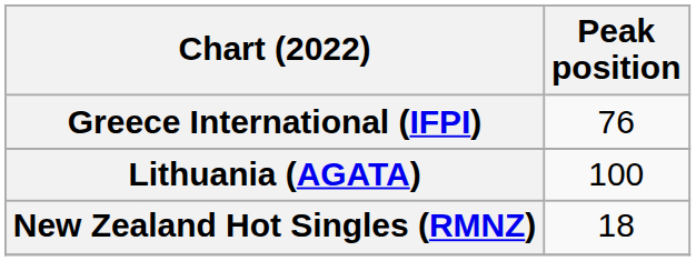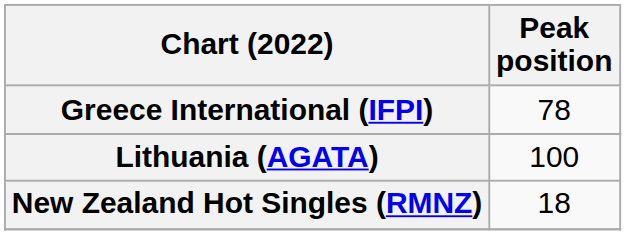 <table class="wikitable sortable plainrowheaders" style="text-align:center">
 <tr>
 <th scope="col">Chart (2022)</th>
 <th scope="col">Peak<br>position</th>
 </tr>
 <tr>
 <th scope="row">Greece International (<a href='#'>IFPI</a>)</th>
-<td>76</td>
+<td>78</td>
 </tr>
 <tr>
 </tr>
 <tr>
 <th scope="row">Lithuania (<a href='#'>AGATA</a>)</th>
 <td>100</td>
 </tr>
 <tr>
 <th scope="row">New Zealand Hot Singles (<a href='#'>RMNZ</a>)</th>
 <td>18</td>
 </tr>
 <tr>
 </tr>
 <tr>
 </tr>
 <tr>
 </tr>
 <tr>
 </tr>
 </table>
